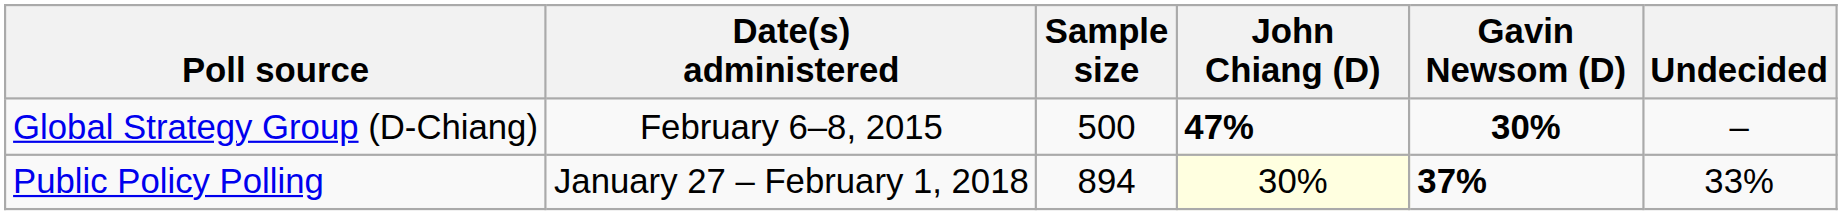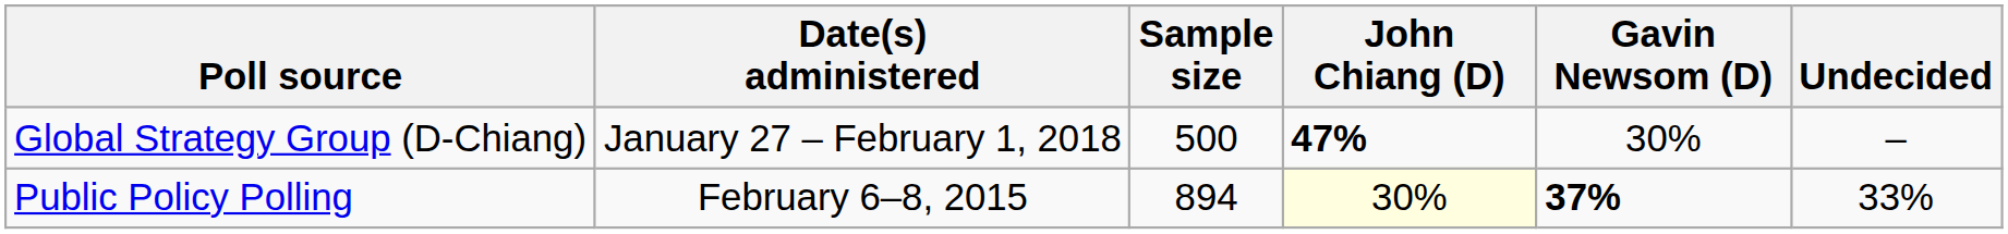 <table class="wikitable">
 <tr valign=bottom>
 <th>Poll source</th>
 <th>Date(s)<br>administered</th>
 <th>Sample<br>size</th>
 <th style="width:100px;">John<br>Chiang (D)</th>
 <th style="width:100px;">Gavin<br>Newsom (D)</th>
 <th>Undecided</th>
 </tr>
 <tr>
 <td><a href='#'>Global Strategy Group</a> (D-Chiang)</td>
-<td align=center>February 6–8, 2015</td>
+<td align=center>January 27 – February 1, 2018</td>
 <td align=center>500</td>
 <td><strong>47%</strong></td>
-<td align=center><strong>30%</strong></td>
+<td align=center>30%</td>
 <td align=center>–</td>
 </tr>
 <tr>
 <td><a href='#'>Public Policy Polling</a></td>
-<td align=center>January 27 – February 1, 2018</td>
+<td align=center>February 6–8, 2015</td>
 <td align=center>894</td>
 <td align=center style="background: lightyellow;">30%</td>
 <td><strong>37%</strong></td>
 <td align=center>33%</td>
 </tr>
 </table>
